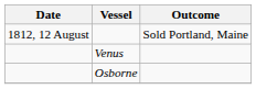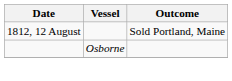 <table class=" wikitable">
 <tr>
 <th>Date</th>
 <th>Vessel</th>
 <th>Outcome</th>
 </tr>
 <tr>
 <td>1812, 12 August</td>
 <td></td>
 <td>Sold Portland, Maine</td>
 </tr>
 <tr>
 <td></td>
-<td><em>Venus</em></td>
-<td></td>
-</tr>
-<tr>
-<td></td>
 <td><em>Osborne</em></td>
 <td></td>
 </tr>
 <tr>
 </tr>
 </table>
